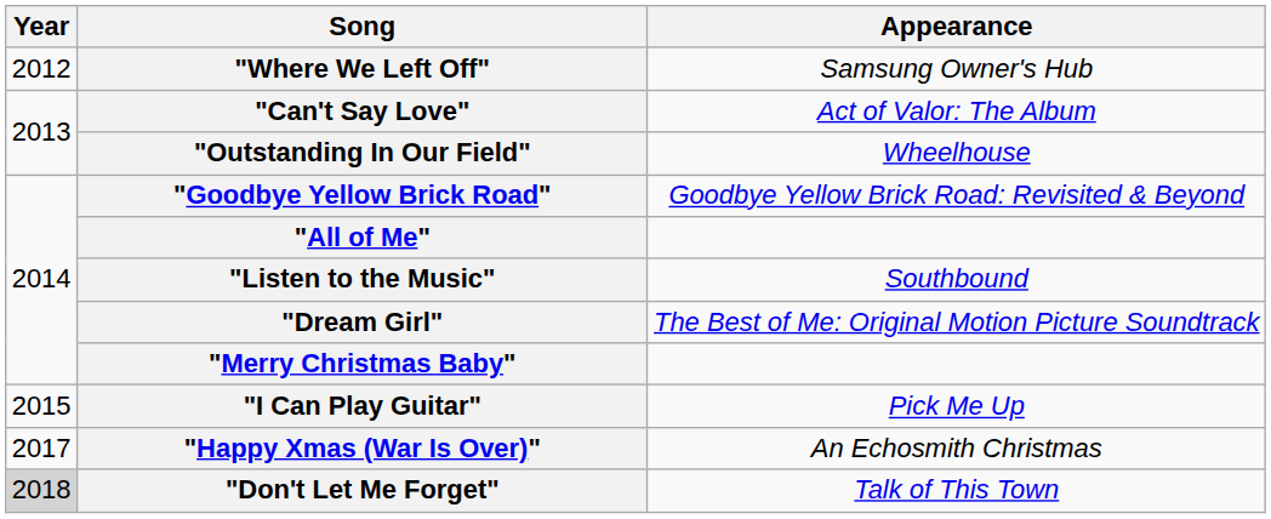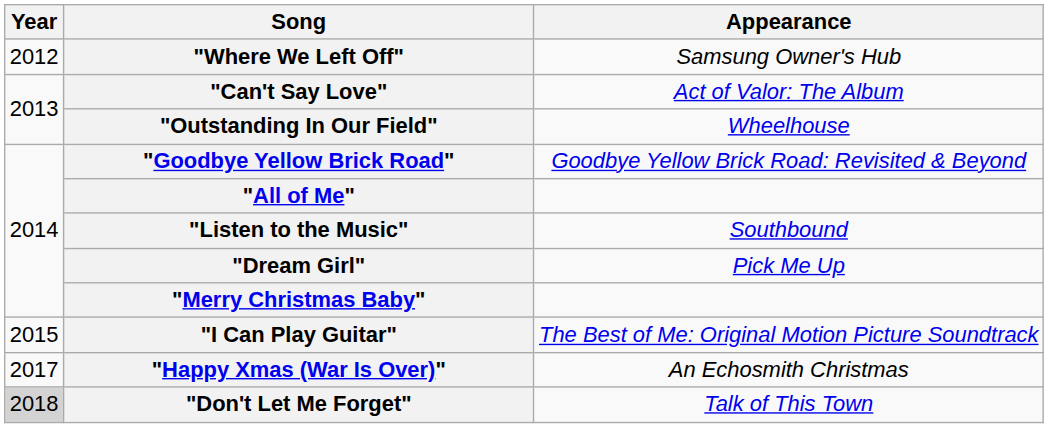 <table class="wikitable plainrowheaders" style="text-align:center;">
 <tr>
 <th>Year</th>
 <th style="width:21em;">Song</th>
 <th>Appearance</th>
 </tr>
 <tr>
 <td>2012</td>
 <th scope="row">"Where We Left Off"</th>
 <td><em>Samsung Owner's Hub</em></td>
 </tr>
 <tr>
 <td rowspan="2">2013</td>
 <th scope="row">"Can't Say Love"</th>
 <td><em><a href='#'>Act of Valor: The Album</a></em></td>
 </tr>
 <tr>
 <th scope="row">"Outstanding In Our Field"<br></th>
 <td><em><a href='#'>Wheelhouse</a></em></td>
 </tr>
 <tr>
 <td rowspan="5">2014</td>
 <th scope="row">"<a href='#'>Goodbye Yellow Brick Road</a>"</th>
 <td><em><a href='#'>Goodbye Yellow Brick Road: Revisited & Beyond</a></em></td>
 </tr>
 <tr>
 <th scope="row">"<a href='#'>All of Me</a>" <br> </th>
 <td></td>
 </tr>
 <tr>
 <th scope="row">"Listen to the Music"<br></th>
 <td><em><a href='#'>Southbound</a></em></td>
 </tr>
 <tr>
 <th scope="row">"Dream Girl"</th>
-<td><em><a href='#'>The Best of Me: Original Motion Picture Soundtrack</a></em></td>
+<td><em><a href='#'>Pick Me Up</a></em></td>
 </tr>
 <tr>
 <th scope="row">"<a href='#'>Merry Christmas Baby</a>" </th>
 <td></td>
 </tr>
 <tr>
 <td>2015</td>
 <th scope="row">"I Can Play Guitar"<br></th>
-<td><em><a href='#'>Pick Me Up</a></em></td>
+<td><em><a href='#'>The Best of Me: Original Motion Picture Soundtrack</a></em></td>
 </tr>
 <tr>
 <td>2017</td>
 <th scope="row">"<a href='#'>Happy Xmas (War Is Over)</a>"<br></th>
 <td><em>An Echosmith Christmas</em></td>
 </tr>
 <tr>
 <td style="background: lightgrey;">2018</td>
 <th scope="row">"Don't Let Me Forget"<br></th>
 <td><em><a href='#'>Talk of This Town</a></em></td>
 </tr>
 </table>
